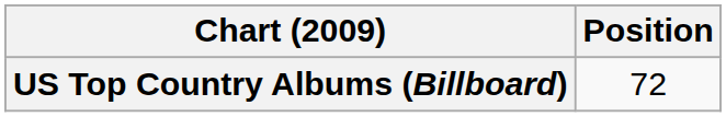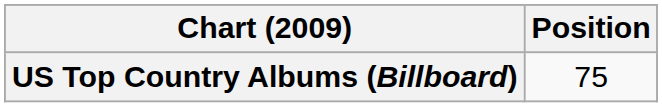 <table class="wikitable plainrowheaders" style="text-align:center">
 <tr>
 <th scope="col">Chart (2009)</th>
 <th scope="col">Position</th>
 </tr>
 <tr>
 <th scope="row">US Top Country Albums (<em>Billboard</em>)</th>
-<td>72</td>
+<td>75</td>
 </tr>
 </table>
